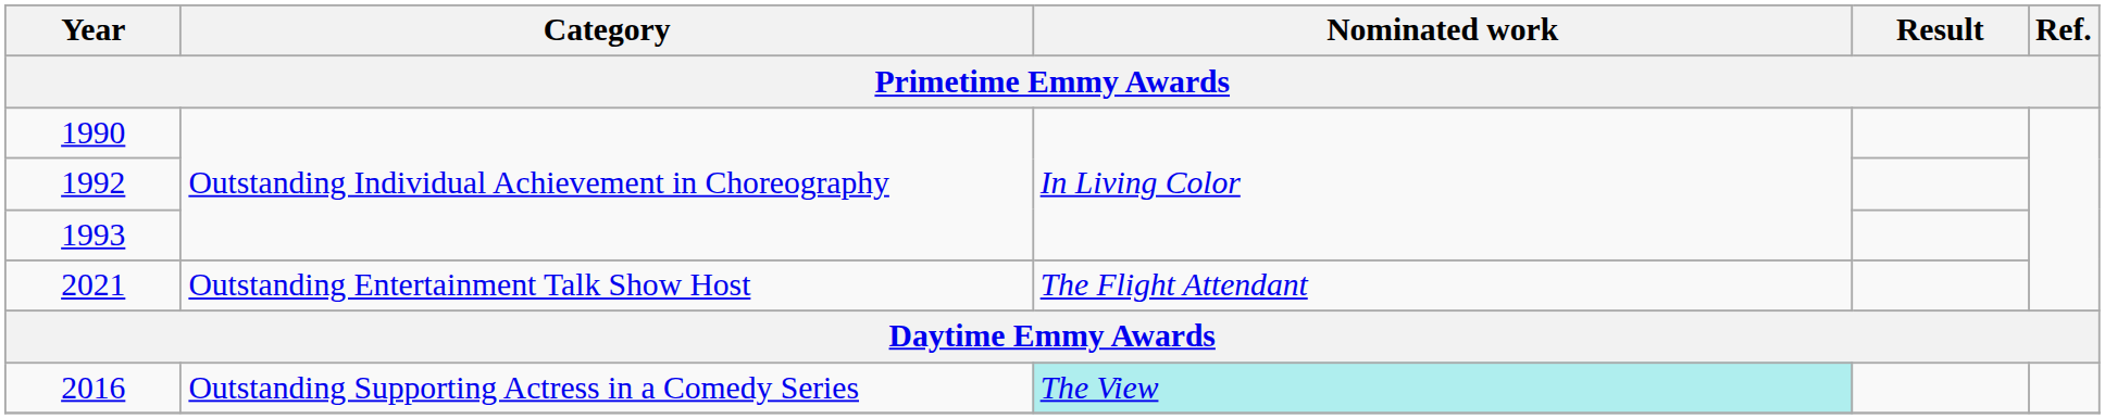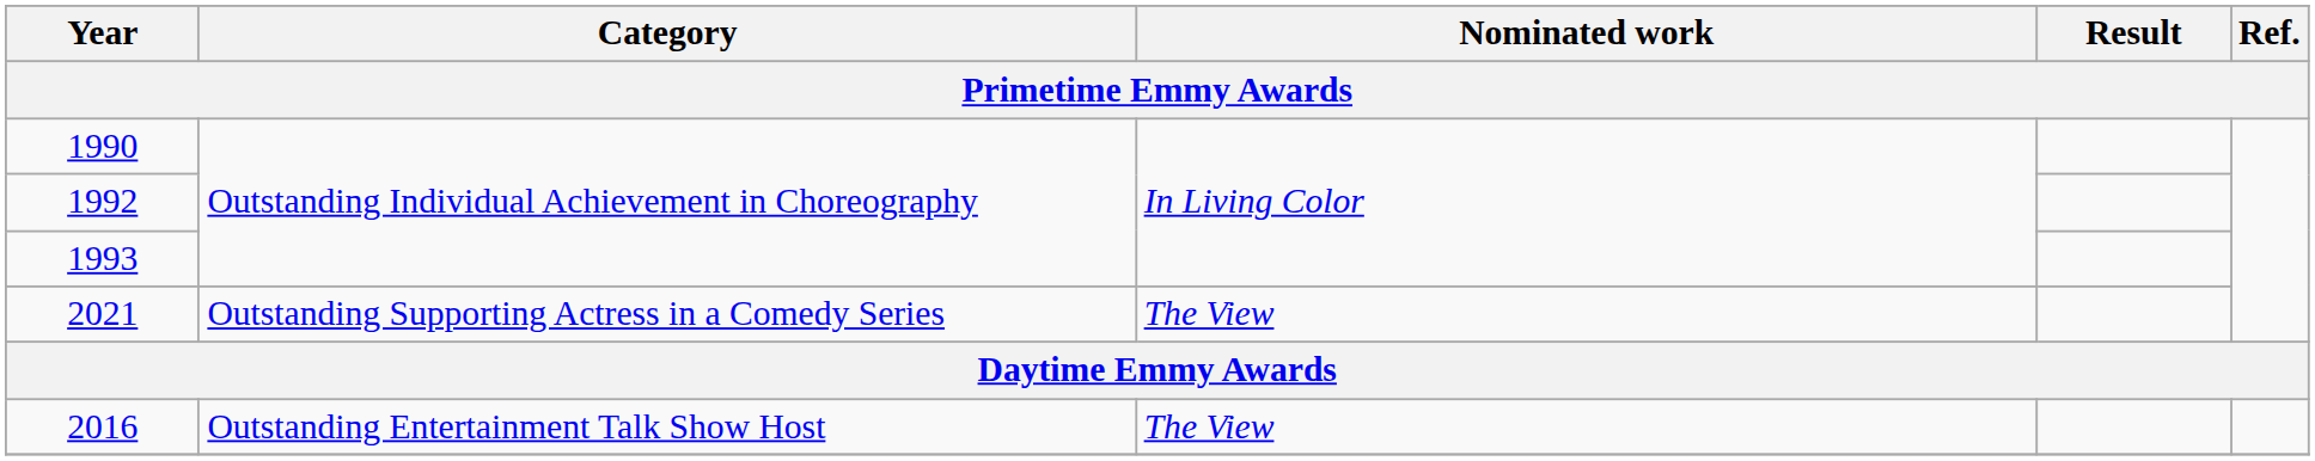 <table class=wikitable>
 <tr>
 <th scope="col" style="width:5em;">Year</th>
 <th scope="col" style="width:26em;">Category</th>
 <th scope="col" style="width:25em;">Nominated work</th>
 <th scope="col" style="width:5em;">Result</th>
 <th>Ref.</th>
 </tr>
 <tr>
 <th colspan=5><a href='#'>Primetime Emmy Awards</a></th>
 </tr>
 <tr>
 <td style="text-align:center;"><a href='#'>1990</a></td>
 <td rowspan=3><a href='#'>Outstanding Individual Achievement in Choreography</a></td>
 <td rowspan=3><em><a href='#'>In Living Color</a></em></td>
 <td></td>
 <td rowspan=4></td>
 </tr>
 <tr>
 <td style="text-align:center;"><a href='#'>1992</a></td>
 <td></td>
 </tr>
 <tr>
 <td style="text-align:center;"><a href='#'>1993</a></td>
 <td></td>
 </tr>
 <tr>
 <td style="text-align:center;"><a href='#'>2021</a></td>
-<td><a href='#'>Outstanding Entertainment Talk Show Host</a></td>
-<td><em><a href='#'>The Flight Attendant</a></em></td>
+<td><a href='#'>Outstanding Supporting Actress in a Comedy Series</a></td>
+<td><em><a href='#'>The View</a></em></td>
 <td></td>
 </tr>
 <tr>
 <th colspan=5><a href='#'>Daytime Emmy Awards</a></th>
 </tr>
 <tr>
 <td style="text-align:center;"><a href='#'>2016</a></td>
-<td><a href='#'>Outstanding Supporting Actress in a Comedy Series</a></td>
-<td style="background: paleturquoise;"><em><a href='#'>The View</a></em></td>
+<td><a href='#'>Outstanding Entertainment Talk Show Host</a></td>
+<td><em><a href='#'>The View</a></em></td>
 <td></td>
 <td></td>
 </tr>
 <tr>
 </tr>
 </table>
